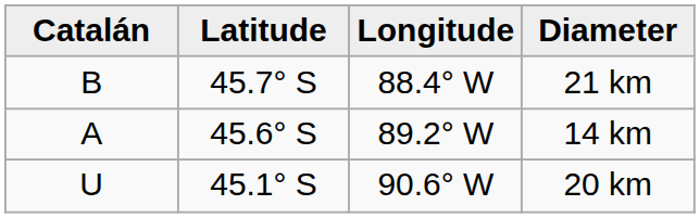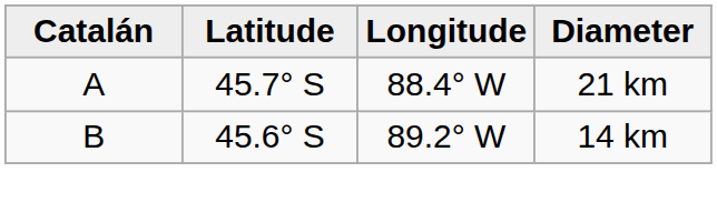 <table class="wikitable">
 <tr>
 <th width="25%" style="background:#eeeeee;">Catalán</th>
 <th width="25%" style="background:#eeeeee;">Latitude</th>
 <th width="25%" style="background:#eeeeee;">Longitude</th>
 <th width="25%" style="background:#eeeeee;">Diameter</th>
 </tr>
 <tr>
-<td align="center">B</td>
+<td align="center">A</td>
 <td align="center">45.7° S</td>
 <td align="center">88.4° W</td>
 <td align="center">21 km</td>
 </tr>
 <tr>
-<td align="center">A</td>
+<td align="center">B</td>
 <td align="center">45.6° S</td>
 <td align="center">89.2° W</td>
 <td align="center">14 km</td>
 </tr>
-<tr>
-<td align="center">U</td>
-<td align="center">45.1° S</td>
-<td align="center">90.6° W</td>
-<td align="center">20 km</td>
-</tr>
 </table>
